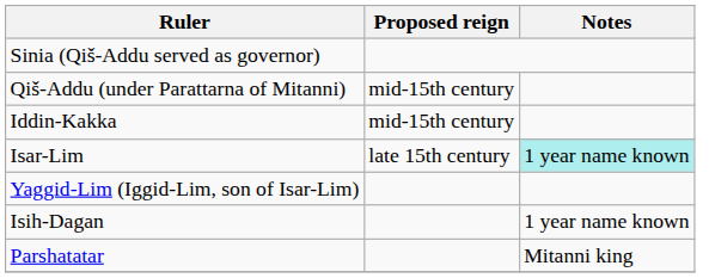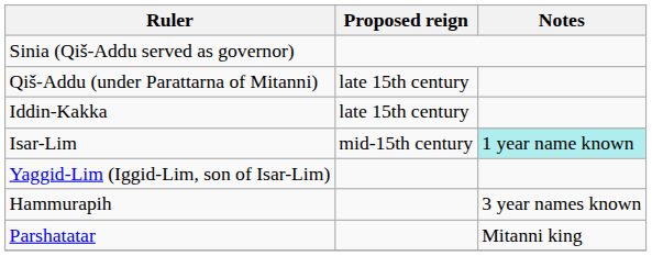 <table class="wikitable">
 <tr>
 <th>Ruler</th>
 <th>Proposed reign</th>
 <th>Notes</th>
 </tr>
 <tr>
 <td>Sinia (Qiš-Addu served as governor)</td>
 </tr>
 <tr>
 <td>Qiš-Addu (under Parattarna of Mitanni)</td>
-<td>mid-15th century</td>
+<td>late 15th century</td>
 <td></td>
 </tr>
 <tr>
 <td>Iddin-Kakka</td>
-<td>mid-15th century</td>
+<td>late 15th century</td>
 <td></td>
 </tr>
 <tr>
 <td>Isar-Lim</td>
-<td>late 15th century</td>
+<td>mid-15th century</td>
 <td style="background: paleturquoise;">1 year name known</td>
 </tr>
 <tr>
 <td><a href='#'>Yaggid-Lim</a> (Iggid-Lim, son of Isar-Lim)</td>
 <td></td>
 <td></td>
 </tr>
 <tr>
-<td>Isih-Dagan</td>
+<td>Hammurapih</td>
 <td></td>
-<td>1 year name known</td>
+<td>3 year names known</td>
 </tr>
 <tr>
 <td><a href='#'>Parshatatar</a></td>
 <td></td>
 <td>Mitanni king</td>
 </tr>
 <tr>
 </tr>
 </table>
